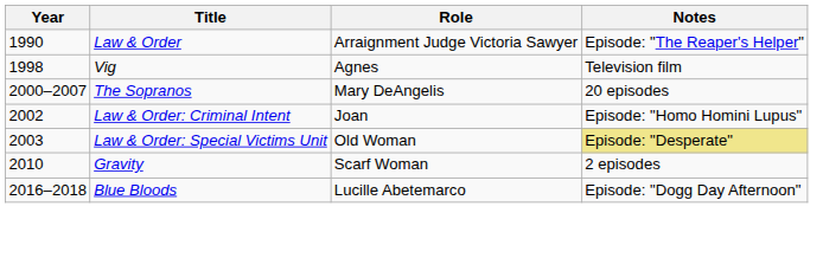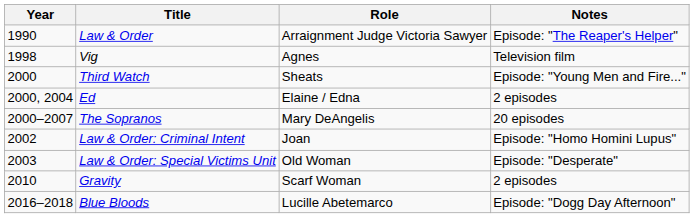 <table class="wikitable sortable">
 <tr>
 <th>Year</th>
 <th>Title</th>
 <th>Role</th>
 <th>Notes</th>
 </tr>
 <tr>
 <td>1990</td>
 <td><em><a href='#'>Law & Order</a></em></td>
 <td>Arraignment Judge Victoria Sawyer</td>
 <td>Episode: "<a href='#'>The Reaper's Helper</a>"</td>
 </tr>
 <tr>
 <td>1998</td>
 <td><em>Vig</em></td>
 <td>Agnes</td>
 <td>Television film</td>
 </tr>
 <tr>
+<td>2000</td>
+<td><em><a href='#'>Third Watch</a></em></td>
+<td>Sheats</td>
+<td>Episode: "Young Men and Fire..."</td>
+</tr>
+<tr>
+<td>2000, 2004</td>
+<td><a href='#'><em>Ed</em></a></td>
+<td>Elaine / Edna</td>
+<td>2 episodes</td>
+</tr>
+<tr>
 <td>2000–2007</td>
 <td><em><a href='#'>The Sopranos</a></em></td>
 <td>Mary DeAngelis</td>
 <td>20 episodes</td>
 </tr>
 <tr>
 <td>2002</td>
 <td><em><a href='#'>Law & Order: Criminal Intent</a></em></td>
 <td>Joan</td>
 <td>Episode: "Homo Homini Lupus"</td>
 </tr>
 <tr>
 <td>2003</td>
 <td><em><a href='#'>Law & Order: Special Victims Unit</a></em></td>
 <td>Old Woman</td>
-<td style="background: khaki;">Episode: "Desperate"</td>
+<td>Episode: "Desperate"</td>
 </tr>
 <tr>
 <td>2010</td>
 <td><a href='#'><em>Gravity</em></a></td>
 <td>Scarf Woman</td>
 <td>2 episodes</td>
 </tr>
 <tr>
 <td>2016–2018</td>
 <td><a href='#'><em>Blue Bloods</em></a></td>
 <td>Lucille Abetemarco</td>
 <td>Episode: "Dogg Day Afternoon"</td>
 </tr>
 </table>
